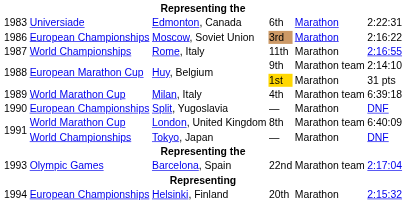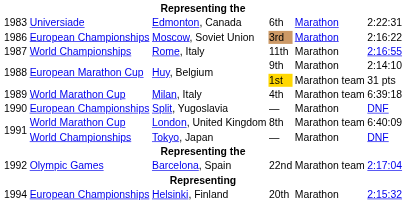 <table>
 <tr>
 <th colspan="6">Representing the </th>
 </tr>
 <tr>
 <td>1983</td>
 <td><a href='#'>Universiade</a></td>
 <td><a href='#'>Edmonton</a>, Canada</td>
 <td>6th</td>
 <td><a href='#'>Marathon</a></td>
 <td>2:22:31</td>
 </tr>
 <tr>
 <td>1986</td>
 <td><a href='#'>European Championships</a></td>
 <td><a href='#'>Moscow</a>, Soviet Union</td>
 <td bgcolor=cc9966>3rd</td>
 <td><a href='#'>Marathon</a></td>
 <td>2:16:22</td>
 </tr>
 <tr>
 <td>1987</td>
 <td><a href='#'>World Championships</a></td>
 <td><a href='#'>Rome</a>, Italy</td>
 <td>11th</td>
 <td>Marathon</td>
 <td><a href='#'>2:16:55</a></td>
 </tr>
 <tr>
 <td rowspan=2>1988</td>
 <td rowspan=2><a href='#'>European Marathon Cup</a></td>
 <td rowspan=2><a href='#'>Huy</a>, Belgium</td>
 <td>9th</td>
-<td>Marathon team</td>
+<td>Marathon</td>
 <td>2:14:10</td>
 </tr>
 <tr>
 <td bgcolor=gold>1st</td>
-<td>Marathon</td>
+<td>Marathon team</td>
 <td>31 pts</td>
 </tr>
 <tr>
 <td>1989</td>
 <td><a href='#'>World Marathon Cup</a></td>
 <td><a href='#'>Milan</a>, Italy</td>
 <td>4th</td>
 <td>Marathon team</td>
 <td>6:39:18</td>
 </tr>
 <tr>
 <td>1990</td>
 <td><a href='#'>European Championships</a></td>
 <td><a href='#'>Split</a>, Yugoslavia</td>
 <td>—</td>
 <td>Marathon</td>
 <td><a href='#'>DNF</a></td>
 </tr>
 <tr>
 <td rowspan=2>1991</td>
 <td><a href='#'>World Marathon Cup</a></td>
 <td><a href='#'>London</a>, United Kingdom</td>
 <td>8th</td>
 <td>Marathon team</td>
 <td>6:40:09</td>
 </tr>
 <tr>
 <td><a href='#'>World Championships</a></td>
 <td><a href='#'>Tokyo</a>, Japan</td>
 <td>—</td>
 <td>Marathon</td>
 <td><a href='#'>DNF</a></td>
 </tr>
 <tr>
 <th colspan="6">Representing the </th>
 </tr>
 <tr>
-<td>1993</td>
+<td>1992</td>
 <td><a href='#'>Olympic Games</a></td>
 <td><a href='#'>Barcelona</a>, Spain</td>
 <td>22nd</td>
 <td>Marathon team</td>
 <td><a href='#'>2:17:04</a></td>
 </tr>
 <tr>
 <th colspan="6">Representing </th>
 </tr>
 <tr>
 <td>1994</td>
 <td><a href='#'>European Championships</a></td>
 <td><a href='#'>Helsinki</a>, Finland</td>
 <td>20th</td>
 <td>Marathon</td>
 <td><a href='#'>2:15:32</a></td>
 </tr>
 <tr>
 </tr>
 </table>
